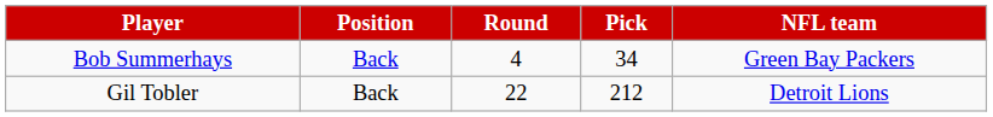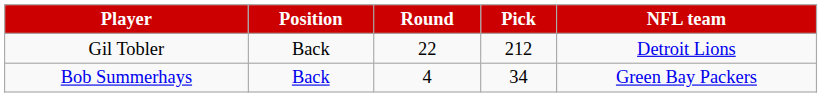 <table class="wikitable" width="80%">
 <tr align="center" style="background:#CC0000; color:white">
 <td><strong>Player</strong></td>
 <td><strong>Position</strong></td>
 <td><strong>Round</strong></td>
 <td><strong>Pick</strong></td>
 <td><strong>NFL team</strong></td>
 </tr>
 <tr align="center">
+<td>Gil Tobler</td>
+<td>Back</td>
+<td>22</td>
+<td>212</td>
+<td><a href='#'>Detroit Lions</a></td>
+</tr>
+<tr align="center">
 <td><a href='#'>Bob Summerhays</a></td>
 <td><a href='#'>Back</a></td>
 <td>4</td>
 <td>34</td>
 <td><a href='#'>Green Bay Packers</a></td>
 </tr>
-<tr align="center">
-<td>Gil Tobler</td>
-<td>Back</td>
-<td>22</td>
-<td>212</td>
-<td><a href='#'>Detroit Lions</a></td>
-</tr>
 </table>
